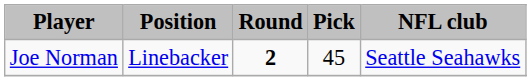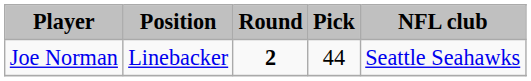 <table class="wikitable" style="text-align:center;">
 <tr style="background:#C0C0C0;">
 <td><strong>Player</strong></td>
 <td><strong>Position</strong></td>
 <td><strong>Round</strong></td>
 <td><strong>Pick</strong></td>
 <td><strong>NFL club</strong></td>
 </tr>
 <tr align="center" bgcolor="">
 <td><a href='#'>Joe Norman</a></td>
 <td><a href='#'>Linebacker</a></td>
 <td><strong>2</strong></td>
-<td>45</td>
+<td>44</td>
 <td><a href='#'>Seattle Seahawks</a></td>
 </tr>
 <tr align="center" bgcolor="">
 </tr>
 </table>
